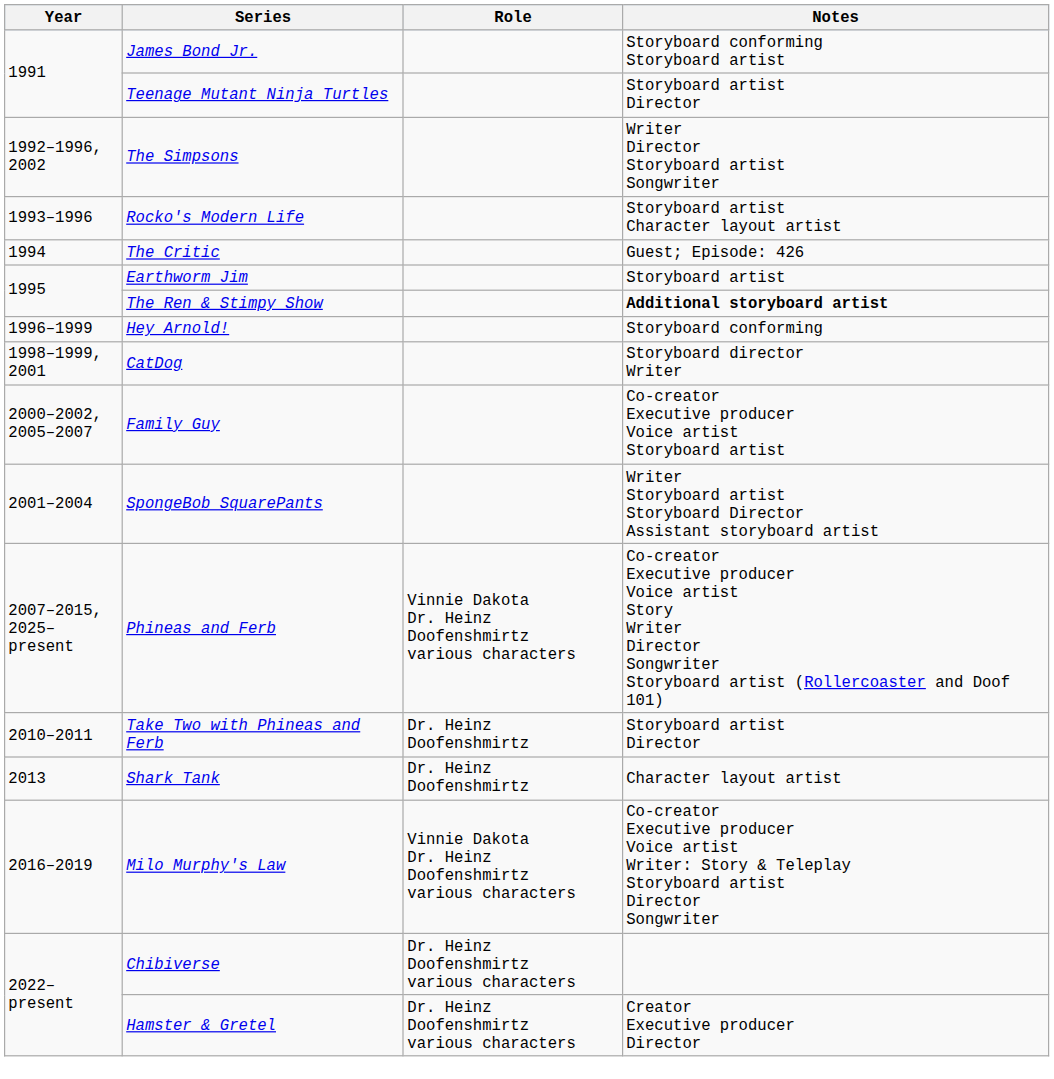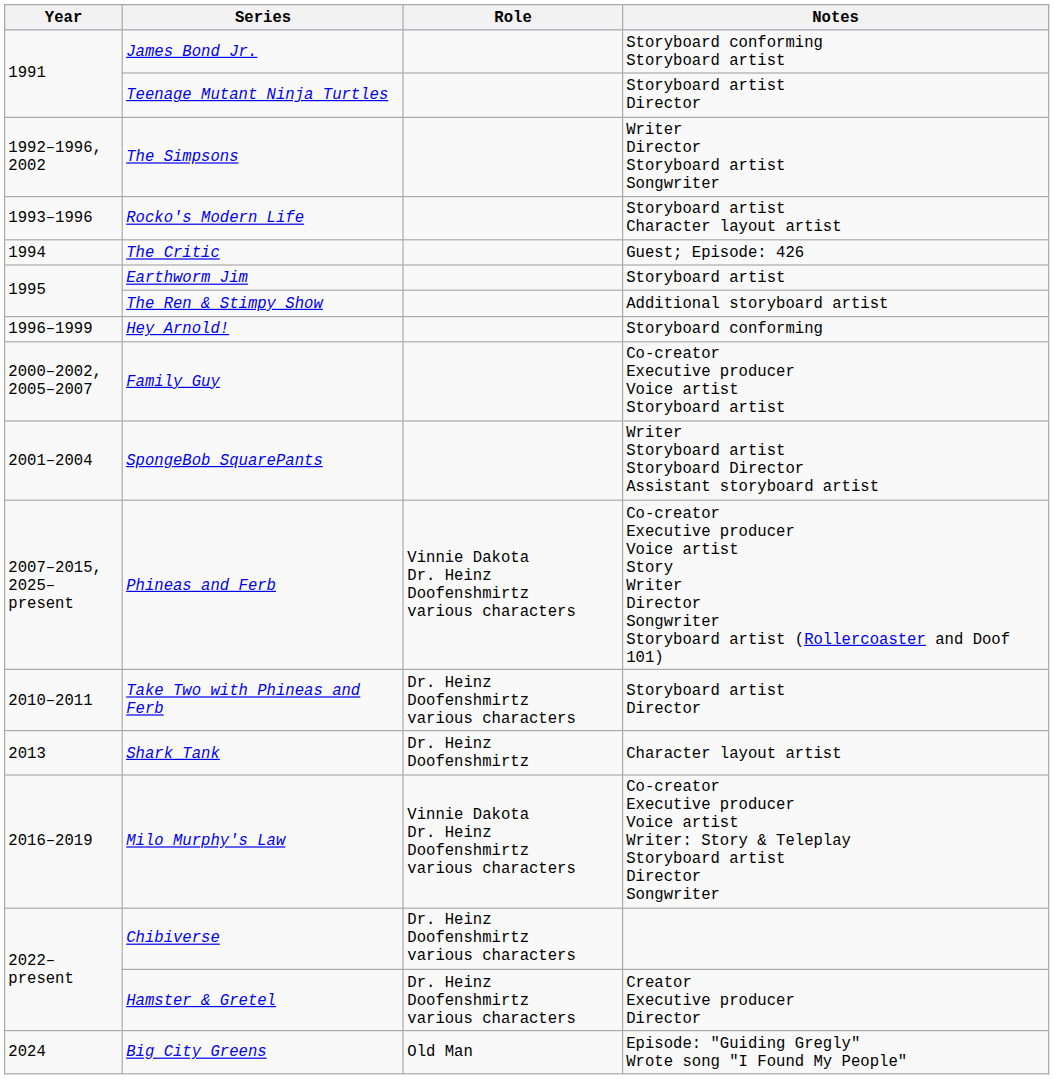 <table class="wikitable">
 <tr style="background:#b0c4de; text-align:center;">
 <th>Year</th>
 <th>Series</th>
 <th>Role</th>
 <th>Notes</th>
 </tr>
 <tr>
 <td rowspan="2">1991</td>
 <td><em><a href='#'>James Bond Jr.</a></em></td>
 <td></td>
 <td>Storyboard conforming<br>Storyboard artist</td>
 </tr>
 <tr>
 <td><em><a href='#'>Teenage Mutant Ninja Turtles</a></em></td>
 <td></td>
 <td>Storyboard artist<br>Director</td>
 </tr>
 <tr>
 <td>1992–1996,<br>2002</td>
 <td><em><a href='#'>The Simpsons</a></em></td>
 <td></td>
 <td>Writer<br>Director<br>Storyboard artist<br>Songwriter</td>
 </tr>
 <tr>
 <td>1993–1996</td>
 <td><em><a href='#'>Rocko's Modern Life</a></em></td>
 <td></td>
 <td>Storyboard artist<br>Character layout artist</td>
 </tr>
 <tr>
 <td>1994</td>
 <td><em><a href='#'>The Critic</a></em></td>
 <td></td>
 <td>Guest; Episode: 426</td>
 </tr>
 <tr>
 <td rowspan="2">1995</td>
 <td><a href='#'><em>Earthworm Jim</em></a></td>
 <td></td>
 <td>Storyboard artist</td>
 </tr>
 <tr>
 <td><em><a href='#'>The Ren & Stimpy Show</a></em></td>
 <td></td>
-<td><strong>Additional storyboard artist</strong></td>
+<td>Additional storyboard artist</td>
 </tr>
 <tr>
 <td>1996–1999</td>
 <td><em><a href='#'>Hey Arnold!</a></em></td>
 <td></td>
 <td>Storyboard conforming</td>
-</tr>
-<tr>
-<td>1998–1999,<br>2001</td>
-<td><em><a href='#'>CatDog</a></em></td>
-<td></td>
-<td>Storyboard director<br>Writer</td>
 </tr>
 <tr>
 <td>2000–2002,<br>2005–2007</td>
 <td><em><a href='#'>Family Guy</a></em></td>
 <td></td>
 <td>Co-creator<br>Executive producer<br>Voice artist<br>Storyboard artist</td>
 </tr>
 <tr>
 <td>2001–2004</td>
 <td><em><a href='#'>SpongeBob SquarePants</a></em></td>
 <td></td>
 <td>Writer<br>Storyboard artist<br>Storyboard Director<br>Assistant storyboard artist</td>
 </tr>
 <tr>
 <td>2007–2015,<br>2025–present</td>
 <td><em><a href='#'>Phineas and Ferb</a></em></td>
 <td>Vinnie Dakota<br>Dr. Heinz Doofenshmirtz<br>various characters</td>
 <td>Co-creator<br>Executive producer<br>Voice artist<br>Story<br>Writer<br>Director<br>Songwriter<br>Storyboard artist (<a href='#'>Rollercoaster</a> and Doof 101)</td>
 </tr>
 <tr>
 <td>2010–2011</td>
 <td><em><a href='#'>Take Two with Phineas and Ferb</a></em></td>
-<td>Dr. Heinz Doofenshmirtz</td>
+<td>Dr. Heinz Doofenshmirtz<br>various characters</td>
 <td>Storyboard artist<br>Director</td>
 </tr>
 <tr>
 <td>2013</td>
 <td><em><a href='#'>Shark Tank</a></em></td>
 <td>Dr. Heinz Doofenshmirtz</td>
 <td>Character layout artist</td>
 </tr>
 <tr>
 <td>2016–2019</td>
 <td><em><a href='#'>Milo Murphy's Law</a></em></td>
 <td>Vinnie Dakota<br>Dr. Heinz Doofenshmirtz<br>various characters</td>
 <td>Co-creator<br>Executive producer<br>Voice artist<br>Writer: Story & Teleplay<br>Storyboard artist<br>Director<br>Songwriter</td>
 </tr>
 <tr>
 <td rowspan="2">2022–present</td>
 <td><em><a href='#'>Chibiverse</a></em></td>
 <td>Dr. Heinz Doofenshmirtz<br>various characters</td>
 <td></td>
 </tr>
 <tr>
 <td><em><a href='#'>Hamster & Gretel</a></em></td>
 <td>Dr. Heinz Doofenshmirtz<br>various characters</td>
 <td>Creator<br>Executive producer<br>Director</td>
 </tr>
+<tr>
+<td>2024</td>
+<td><em><a href='#'>Big City Greens</a></em></td>
+<td>Old Man</td>
+<td>Episode: "Guiding Gregly"<br>Wrote song "I Found My People"</td>
+</tr>
 </table>
